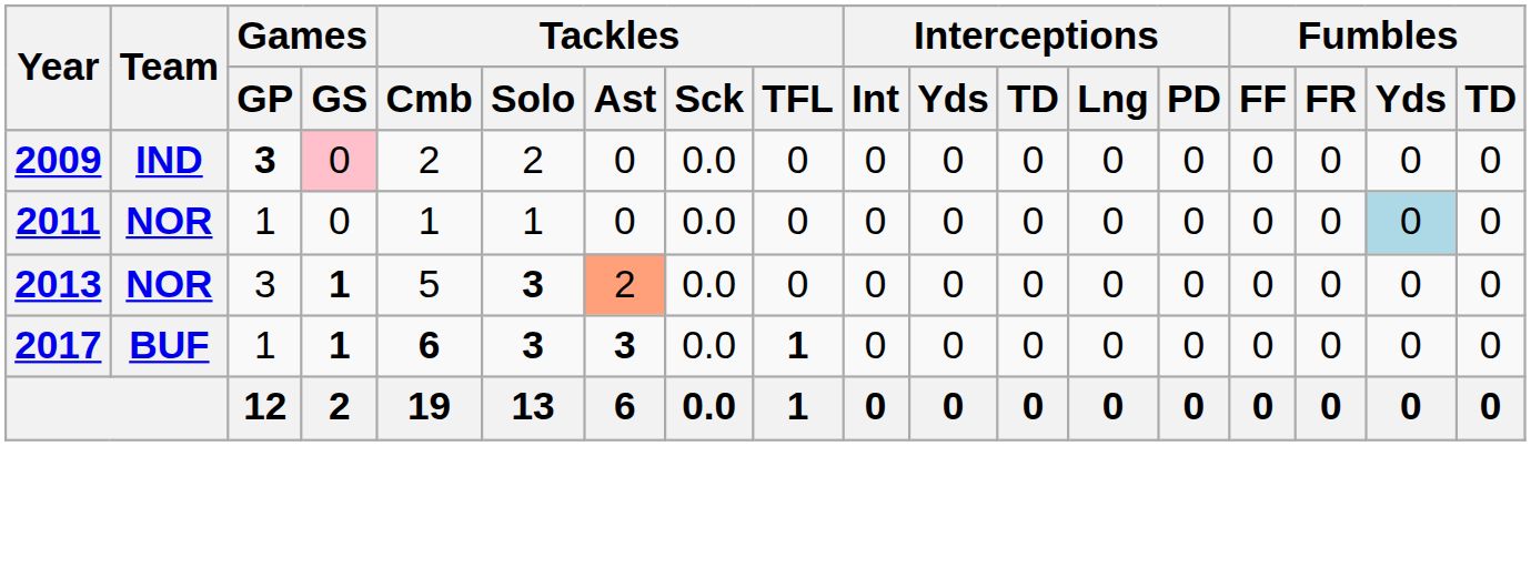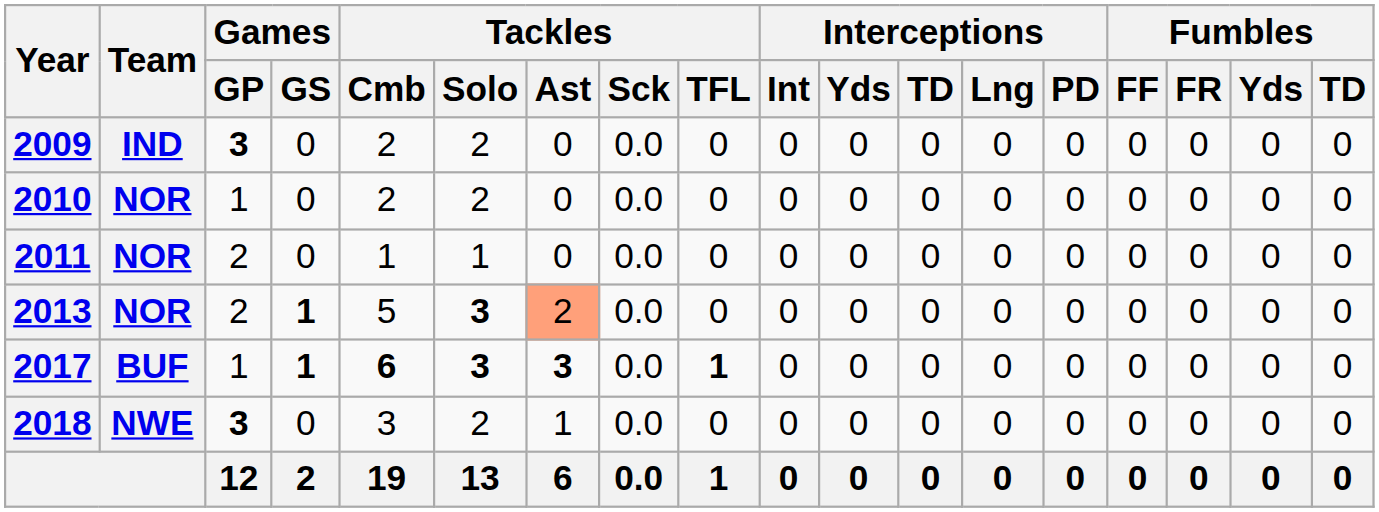 <table class="wikitable" style="text-align:center">
 <tr>
 <th rowspan="2">Year</th>
 <th rowspan="2">Team</th>
 <th colspan="2">Games</th>
 <th colspan="5">Tackles</th>
 <th colspan="5">Interceptions</th>
 <th colspan="4">Fumbles</th>
 </tr>
 <tr>
 <th>GP</th>
 <th>GS</th>
 <th>Cmb</th>
 <th>Solo</th>
 <th>Ast</th>
 <th>Sck</th>
 <th>TFL</th>
 <th>Int</th>
 <th>Yds</th>
 <th>TD</th>
 <th>Lng</th>
 <th>PD</th>
 <th>FF</th>
 <th>FR</th>
 <th>Yds</th>
 <th>TD</th>
 </tr>
 <tr>
 <th><a href='#'>2009</a></th>
 <th><a href='#'>IND</a></th>
 <td><strong>3</strong></td>
-<td style="background: pink;">0</td>
+<td>0</td>
+<td>2</td>
+<td>2</td>
+<td>0</td>
+<td>0.0</td>
+<td>0</td>
+<td>0</td>
+<td>0</td>
+<td>0</td>
+<td>0</td>
+<td>0</td>
+<td>0</td>
+<td>0</td>
+<td>0</td>
+<td>0</td>
+</tr>
+<tr>
+<th><a href='#'>2010</a></th>
+<th><a href='#'>NOR</a></th>
+<td>1</td>
+<td>0</td>
 <td>2</td>
 <td>2</td>
 <td>0</td>
 <td>0.0</td>
 <td>0</td>
 <td>0</td>
 <td>0</td>
 <td>0</td>
 <td>0</td>
 <td>0</td>
 <td>0</td>
 <td>0</td>
 <td>0</td>
 <td>0</td>
 </tr>
 <tr>
 <th><a href='#'>2011</a></th>
 <th><a href='#'>NOR</a></th>
-<td>1</td>
+<td>2</td>
 <td>0</td>
 <td>1</td>
 <td>1</td>
 <td>0</td>
 <td>0.0</td>
 <td>0</td>
 <td>0</td>
 <td>0</td>
 <td>0</td>
 <td>0</td>
 <td>0</td>
 <td>0</td>
 <td>0</td>
-<td style="background: lightblue;">0</td>
+<td>0</td>
 <td>0</td>
 </tr>
 <tr>
 <th><a href='#'>2013</a></th>
 <th><a href='#'>NOR</a></th>
-<td>3</td>
+<td>2</td>
 <td><strong>1</strong></td>
 <td>5</td>
 <td><strong>3</strong></td>
 <td style="background: lightsalmon;">2</td>
 <td>0.0</td>
 <td>0</td>
 <td>0</td>
 <td>0</td>
 <td>0</td>
 <td>0</td>
 <td>0</td>
 <td>0</td>
 <td>0</td>
 <td>0</td>
 <td>0</td>
 </tr>
 <tr>
 <th><a href='#'>2017</a></th>
 <th><a href='#'>BUF</a></th>
 <td>1</td>
 <td><strong>1</strong></td>
 <td><strong>6</strong></td>
 <td><strong>3</strong></td>
 <td><strong>3</strong></td>
 <td>0.0</td>
 <td><strong>1</strong></td>
 <td>0</td>
 <td>0</td>
 <td>0</td>
 <td>0</td>
 <td>0</td>
 <td>0</td>
 <td>0</td>
 <td>0</td>
 <td>0</td>
 </tr>
 <tr>
+<th><a href='#'>2018</a></th>
+<th><a href='#'>NWE</a></th>
+<td><strong>3</strong></td>
+<td>0</td>
+<td>3</td>
+<td>2</td>
+<td>1</td>
+<td>0.0</td>
+<td>0</td>
+<td>0</td>
+<td>0</td>
+<td>0</td>
+<td>0</td>
+<td>0</td>
+<td>0</td>
+<td>0</td>
+<td>0</td>
+<td>0</td>
+</tr>
+<tr>
 <th colspan="2"></th>
 <th>12</th>
 <th>2</th>
 <th>19</th>
 <th>13</th>
 <th>6</th>
 <th>0.0</th>
 <th>1</th>
 <th>0</th>
 <th>0</th>
 <th>0</th>
 <th>0</th>
 <th>0</th>
 <th>0</th>
 <th>0</th>
 <th>0</th>
 <th>0</th>
 </tr>
 </table>
